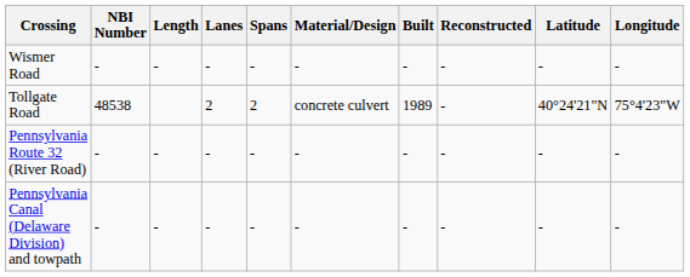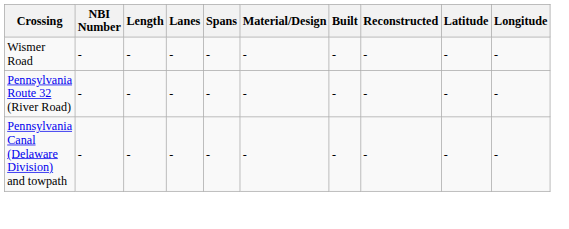 <table class="wikitable">
 <tr>
 <th>Crossing</th>
 <th>NBI Number</th>
 <th>Length</th>
 <th>Lanes</th>
 <th>Spans</th>
 <th>Material/Design</th>
 <th>Built</th>
 <th>Reconstructed</th>
 <th>Latitude</th>
 <th>Longitude</th>
 </tr>
 <tr>
 <td>Wismer Road</td>
 <td>-</td>
 <td>-</td>
 <td>-</td>
 <td>-</td>
 <td>-</td>
 <td>-</td>
 <td>-</td>
 <td>-</td>
 <td>-</td>
 </tr>
 <tr>
-<td>Tollgate Road</td>
-<td>48538</td>
-<td></td>
-<td>2</td>
-<td>2</td>
-<td>concrete culvert</td>
-<td>1989</td>
-<td>-</td>
-<td>40°24'21"N</td>
-<td>75°4'23"W</td>
-</tr>
-<tr>
 <td><a href='#'>Pennsylvania Route 32</a> (River Road)</td>
 <td>-</td>
 <td>-</td>
 <td>-</td>
 <td>-</td>
 <td>-</td>
 <td>-</td>
 <td>-</td>
 <td>-</td>
 <td>-</td>
 </tr>
 <tr>
 <td><a href='#'>Pennsylvania Canal (Delaware Division)</a> and towpath</td>
 <td>-</td>
 <td>-</td>
 <td>-</td>
 <td>-</td>
 <td>-</td>
 <td>-</td>
 <td>-</td>
 <td>-</td>
 <td>-</td>
 </tr>
 </table>
